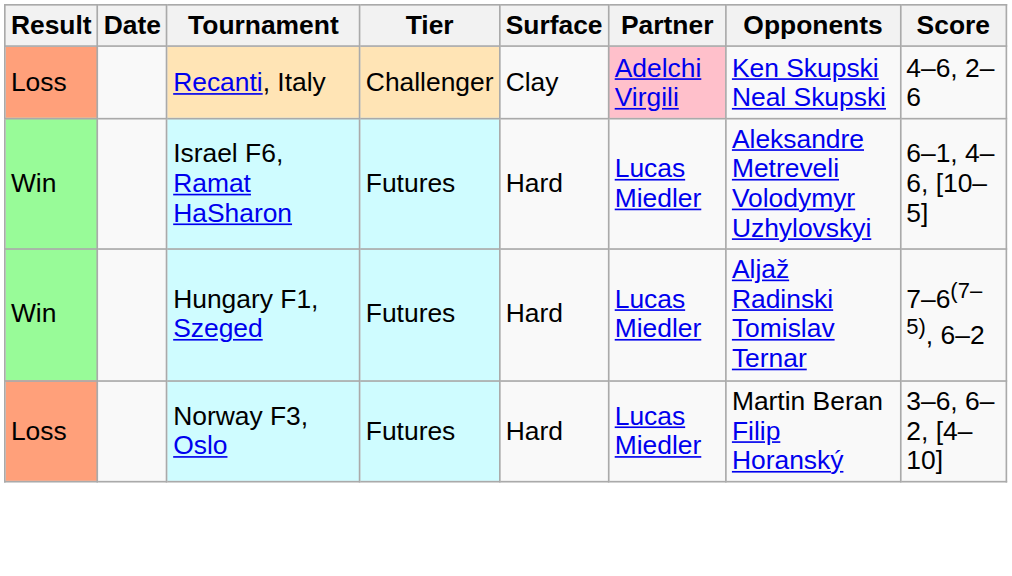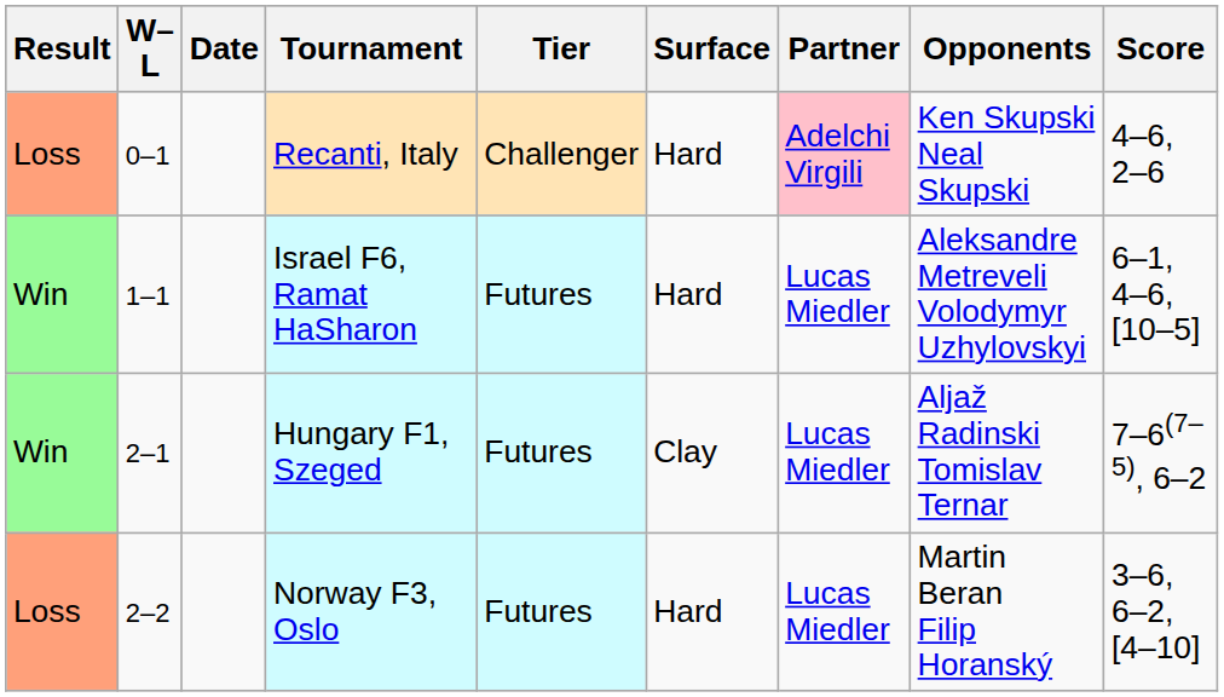 <table class="sortable wikitable">
 <tr>
 <th>Result</th>
+<th class=unsortable>W–L</th>
 <th>Date</th>
 <th>Tournament</th>
 <th>Tier</th>
 <th>Surface</th>
 <th>Partner</th>
 <th>Opponents</th>
 <th class=unsortable>Score</th>
 </tr>
 <tr>
 <td bgcolor="FFA07A">Loss</td>
+<td><small>0–1</small></td>
 <td></td>
 <td style="background:moccasin;"><a href='#'>Recanti</a>, Italy</td>
 <td style="background:moccasin;">Challenger</td>
-<td>Clay</td>
+<td>Hard</td>
 <td style="background: pink;"> <a href='#'>Adelchi Virgili</a></td>
 <td> <a href='#'>Ken Skupski</a><br> <a href='#'>Neal Skupski</a></td>
 <td>4–6, 2–6</td>
 </tr>
 <tr>
 <td bgcolor=98FB98>Win</td>
+<td><small>1–1</small></td>
 <td></td>
 <td style="background:#cffcff;">Israel F6, <a href='#'>Ramat HaSharon</a></td>
 <td style="background:#cffcff;">Futures</td>
 <td>Hard</td>
 <td> <a href='#'>Lucas Miedler</a></td>
 <td> <a href='#'>Aleksandre Metreveli</a> <br>  <a href='#'>Volodymyr Uzhylovskyi</a></td>
 <td>6–1, 4–6, [10–5]</td>
 </tr>
 <tr>
 <td bgcolor=98FB98>Win</td>
+<td><small>2–1</small></td>
 <td></td>
 <td style="background:#cffcff;">Hungary F1, <a href='#'>Szeged</a></td>
 <td style="background:#cffcff;">Futures</td>
-<td>Hard</td>
+<td>Clay</td>
 <td> <a href='#'>Lucas Miedler</a></td>
 <td> <a href='#'>Aljaž Radinski</a> <br>  <a href='#'>Tomislav Ternar</a></td>
 <td>7–6<sup>(7–5)</sup>, 6–2</td>
 </tr>
 <tr>
 <td bgcolor="FFA07A">Loss</td>
+<td><small>2–2</small></td>
 <td></td>
 <td style="background:#cffcff;">Norway F3, <a href='#'>Oslo</a></td>
 <td style="background:#cffcff;">Futures</td>
 <td>Hard</td>
 <td> <a href='#'>Lucas Miedler</a></td>
 <td> Martin Beran <br>  <a href='#'>Filip Horanský</a></td>
 <td>3–6, 6–2, [4–10]</td>
 </tr>
 </table>
